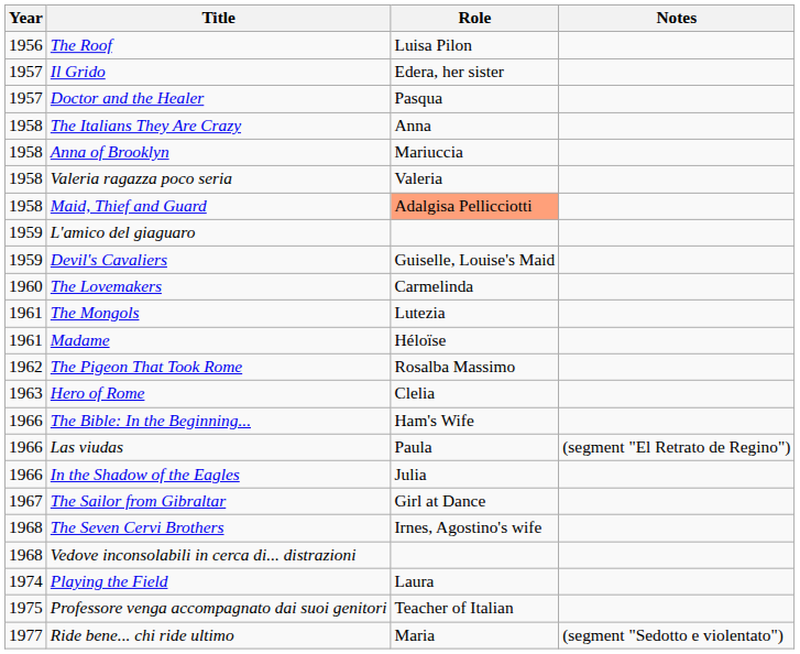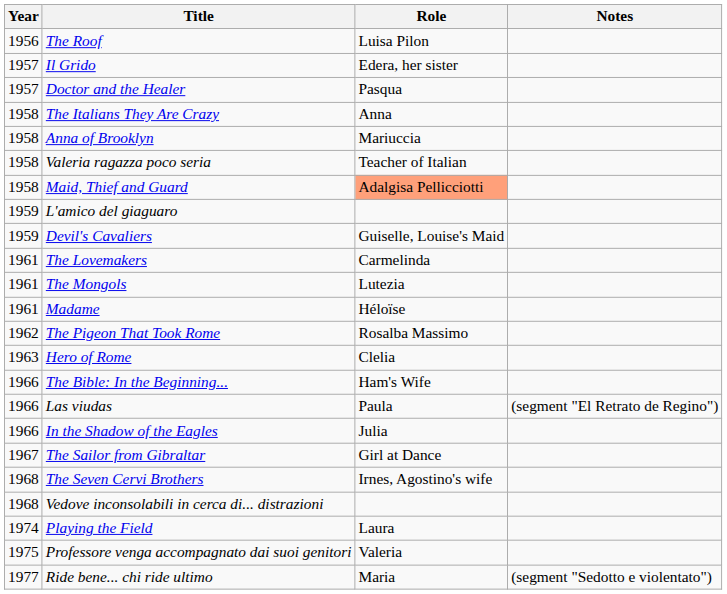 <table class="wikitable">
 <tr>
 <th>Year</th>
 <th>Title</th>
 <th>Role</th>
 <th>Notes</th>
 </tr>
 <tr>
 <td>1956</td>
 <td><em><a href='#'>The Roof</a></em></td>
 <td>Luisa Pilon</td>
 <td></td>
 </tr>
 <tr>
 <td>1957</td>
 <td><em><a href='#'>Il Grido</a></em></td>
 <td>Edera, her sister</td>
 <td></td>
 </tr>
 <tr>
 <td>1957</td>
 <td><em><a href='#'>Doctor and the Healer</a></em></td>
 <td>Pasqua</td>
 <td></td>
 </tr>
 <tr>
 <td>1958</td>
 <td><em><a href='#'>The Italians They Are Crazy</a></em></td>
 <td>Anna</td>
 <td></td>
 </tr>
 <tr>
 <td>1958</td>
 <td><em><a href='#'>Anna of Brooklyn</a></em></td>
 <td>Mariuccia</td>
 <td></td>
 </tr>
 <tr>
 <td>1958</td>
 <td><em>Valeria ragazza poco seria</em></td>
-<td>Valeria</td>
+<td>Teacher of Italian</td>
 <td></td>
 </tr>
 <tr>
 <td>1958</td>
 <td><em><a href='#'>Maid, Thief and Guard</a></em></td>
 <td style="background: lightsalmon;">Adalgisa Pellicciotti</td>
 <td></td>
 </tr>
 <tr>
 <td>1959</td>
 <td><em>L'amico del giaguaro</em></td>
 <td></td>
 <td></td>
 </tr>
 <tr>
 <td>1959</td>
 <td><em><a href='#'>Devil's Cavaliers</a></em></td>
 <td>Guiselle, Louise's Maid</td>
 <td></td>
 </tr>
 <tr>
-<td>1960</td>
+<td>1961</td>
 <td><em><a href='#'>The Lovemakers</a></em></td>
 <td>Carmelinda</td>
 <td></td>
 </tr>
 <tr>
 <td>1961</td>
 <td><em><a href='#'>The Mongols</a></em></td>
 <td>Lutezia</td>
 <td></td>
 </tr>
 <tr>
 <td>1961</td>
 <td><em><a href='#'>Madame</a></em></td>
 <td>Héloïse</td>
 <td></td>
 </tr>
 <tr>
 <td>1962</td>
 <td><em><a href='#'>The Pigeon That Took Rome</a></em></td>
 <td>Rosalba Massimo</td>
 <td></td>
 </tr>
 <tr>
 <td>1963</td>
 <td><em><a href='#'>Hero of Rome</a></em></td>
 <td>Clelia</td>
 <td></td>
 </tr>
 <tr>
 <td>1966</td>
 <td><em><a href='#'>The Bible: In the Beginning...</a></em></td>
 <td>Ham's Wife</td>
 <td></td>
 </tr>
 <tr>
 <td>1966</td>
 <td><em>Las viudas</em></td>
 <td>Paula</td>
 <td>(segment "El Retrato de Regino")</td>
 </tr>
 <tr>
 <td>1966</td>
 <td><em><a href='#'>In the Shadow of the Eagles</a></em></td>
 <td>Julia</td>
 <td></td>
 </tr>
 <tr>
 <td>1967</td>
 <td><em><a href='#'>The Sailor from Gibraltar</a></em></td>
 <td>Girl at Dance</td>
 <td></td>
 </tr>
 <tr>
 <td>1968</td>
 <td><em><a href='#'>The Seven Cervi Brothers</a></em></td>
 <td>Irnes, Agostino's wife</td>
 <td></td>
 </tr>
 <tr>
 <td>1968</td>
 <td><em>Vedove inconsolabili in cerca di... distrazioni</em></td>
 <td></td>
 <td></td>
 </tr>
 <tr>
 <td>1974</td>
 <td><em><a href='#'>Playing the Field</a></em></td>
 <td>Laura</td>
 <td></td>
 </tr>
 <tr>
 <td>1975</td>
 <td><em>Professore venga accompagnato dai suoi genitori</em></td>
-<td>Teacher of Italian</td>
+<td>Valeria</td>
 <td></td>
 </tr>
 <tr>
 <td>1977</td>
 <td><em>Ride bene... chi ride ultimo</em></td>
 <td>Maria</td>
 <td>(segment "Sedotto e violentato")</td>
 </tr>
 </table>
